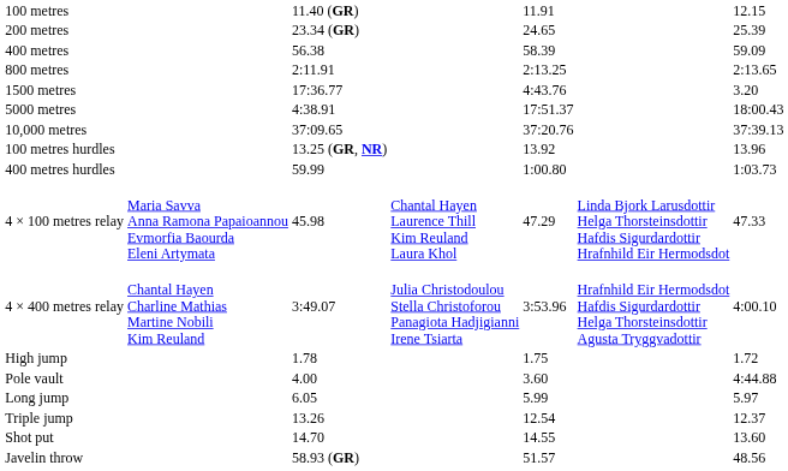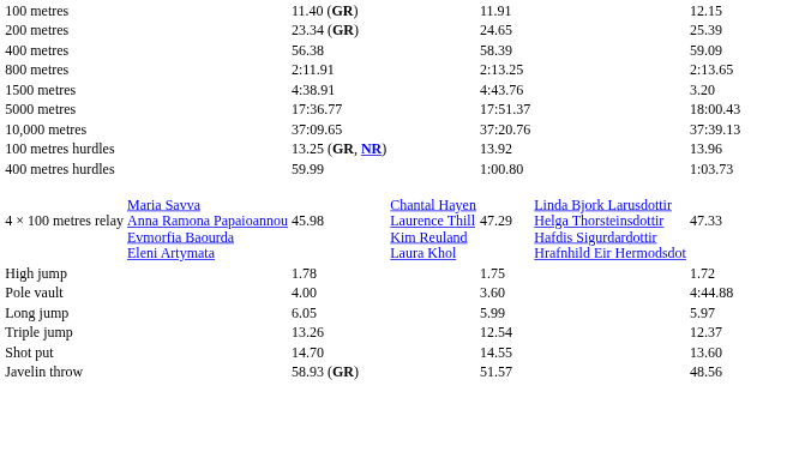 <table>
 <tr>
 <td>100 metres</td>
 <td></td>
 <td>11.40 (<strong>GR</strong>)</td>
 <td></td>
 <td>11.91</td>
 <td></td>
 <td>12.15</td>
 </tr>
 <tr>
 <td>200 metres</td>
 <td></td>
 <td>23.34 (<strong>GR</strong>)</td>
 <td></td>
 <td>24.65</td>
 <td></td>
 <td>25.39</td>
 </tr>
 <tr>
 <td>400 metres</td>
 <td></td>
 <td>56.38</td>
 <td></td>
 <td>58.39</td>
 <td></td>
 <td>59.09</td>
 </tr>
 <tr>
 <td>800 metres</td>
 <td></td>
 <td>2:11.91</td>
 <td></td>
 <td>2:13.25</td>
 <td></td>
 <td>2:13.65</td>
 </tr>
 <tr>
 <td>1500 metres</td>
 <td></td>
-<td>17:36.77</td>
+<td>4:38.91</td>
 <td></td>
 <td>4:43.76</td>
 <td></td>
 <td>3.20</td>
 </tr>
 <tr>
 <td>5000 metres</td>
 <td></td>
-<td>4:38.91</td>
+<td>17:36.77</td>
 <td></td>
 <td>17:51.37</td>
 <td></td>
 <td>18:00.43</td>
 </tr>
 <tr>
 <td>10,000 metres</td>
 <td></td>
 <td>37:09.65</td>
 <td></td>
 <td>37:20.76</td>
 <td></td>
 <td>37:39.13</td>
 </tr>
 <tr>
 <td>100 metres hurdles</td>
 <td></td>
 <td>13.25 (<strong>GR</strong>, <strong><a href='#'>NR</a></strong>)</td>
 <td></td>
 <td>13.92</td>
 <td></td>
 <td>13.96</td>
 </tr>
 <tr>
 <td>400 metres hurdles</td>
 <td></td>
 <td>59.99</td>
 <td></td>
 <td>1:00.80</td>
 <td></td>
 <td>1:03.73</td>
 </tr>
 <tr>
 <td>4 × 100 metres relay</td>
 <td><br><a href='#'>Maria Savva</a><br><a href='#'>Anna Ramona Papaioannou</a><br><a href='#'>Evmorfia Baourda</a><br><a href='#'>Eleni Artymata</a></td>
 <td>45.98</td>
 <td><br><a href='#'>Chantal Hayen</a><br><a href='#'>Laurence Thill</a><br><a href='#'>Kim Reuland</a><br><a href='#'>Laura Khol</a></td>
 <td>47.29</td>
 <td><br><a href='#'>Linda Bjork Larusdottir</a><br><a href='#'>Helga Thorsteinsdottir</a><br><a href='#'>Hafdis Sigurdardottir</a><br><a href='#'>Hrafnhild Eir Hermodsdot</a></td>
 <td>47.33</td>
-</tr>
-<tr>
-<td>4 × 400 metres relay</td>
-<td><br><a href='#'>Chantal Hayen</a><br><a href='#'>Charline Mathias</a><br><a href='#'>Martine Nobili</a><br><a href='#'>Kim Reuland</a></td>
-<td>3:49.07</td>
-<td><br><a href='#'>Julia Christodoulou</a><br><a href='#'>Stella Christoforou</a><br><a href='#'>Panagiota Hadjigianni</a><br><a href='#'>Irene Tsiarta</a></td>
-<td>3:53.96</td>
-<td><br><a href='#'>Hrafnhild Eir Hermodsdot</a><br><a href='#'>Hafdis Sigurdardottir</a><br><a href='#'>Helga Thorsteinsdottir</a><br><a href='#'>Agusta Tryggvadottir</a></td>
-<td>4:00.10</td>
 </tr>
 <tr>
 <td>High jump</td>
 <td></td>
 <td>1.78</td>
 <td></td>
 <td>1.75</td>
 <td></td>
 <td>1.72</td>
 </tr>
 <tr>
 <td>Pole vault</td>
 <td></td>
 <td>4.00</td>
 <td></td>
 <td>3.60</td>
 <td></td>
 <td>4:44.88</td>
 </tr>
 <tr>
 <td>Long jump</td>
 <td></td>
 <td>6.05</td>
 <td></td>
 <td>5.99</td>
 <td></td>
 <td>5.97</td>
 </tr>
 <tr>
 <td>Triple jump</td>
 <td></td>
 <td>13.26</td>
 <td></td>
 <td>12.54</td>
 <td></td>
 <td>12.37</td>
 </tr>
 <tr>
 <td>Shot put</td>
 <td></td>
 <td>14.70</td>
 <td></td>
 <td>14.55</td>
 <td></td>
 <td>13.60</td>
 </tr>
 <tr>
 <td>Javelin throw</td>
 <td></td>
 <td>58.93 (<strong>GR</strong>)</td>
 <td></td>
 <td>51.57</td>
 <td></td>
 <td>48.56</td>
 </tr>
 </table>
